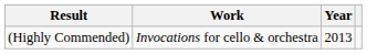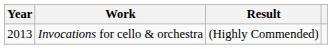 <table class="wikitable">
 <tr>
+<th>Year</th>
+<th>Work</th>
 <th>Result</th>
-<th>Work</th>
-<th>Year</th>
 <th></th>
 </tr>
 <tr>
+<td>2013</td>
+<td><em>Invocations</em> for cello & orchestra</td>
 <td> (Highly Commended)</td>
-<td><em>Invocations</em> for cello & orchestra</td>
-<td>2013</td>
 <td></td>
 </tr>
 </table>
